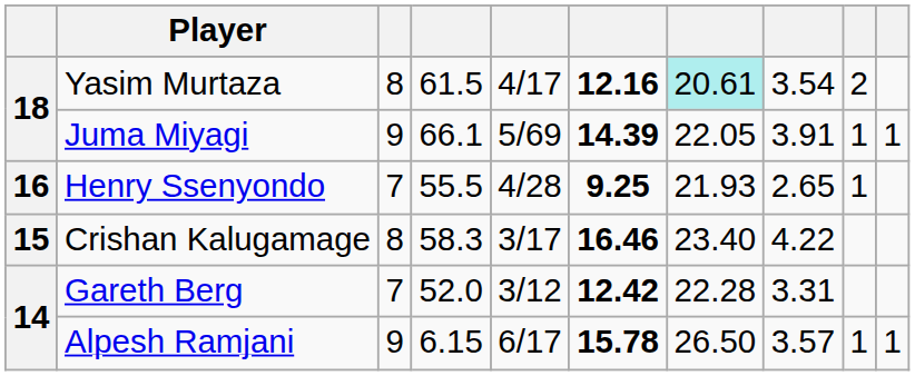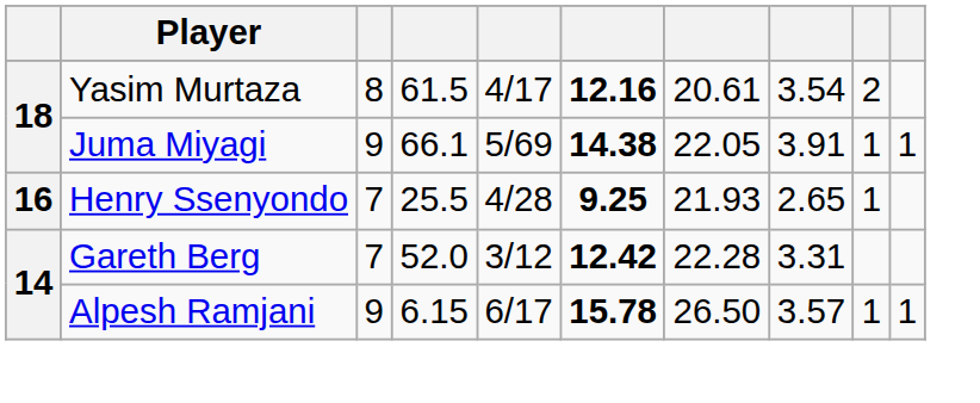 <table class="wikitable sortable">
 <tr>
 <th scope=col><a href='#'></a></th>
 <th scope=col>Player</th>
 <th scope=col><a href='#'></a></th>
 <th scope=col><a href='#'></a></th>
 <th scope=col></th>
 <th scope=col><a href='#'></a></th>
 <th scope=col><a href='#'></a></th>
 <th scope=col><a href='#'></a></th>
 <th scope=col></th>
 <th scope=col><a href='#'></a></th>
 </tr>
 <tr>
 <th rowspan=2>18</th>
 <td> Yasim Murtaza</td>
 <td>8</td>
 <td>61.5</td>
 <td>4/17</td>
 <td align=center><strong>12.16</strong></td>
-<td style="background: paleturquoise;">20.61</td>
+<td>20.61</td>
 <td>3.54</td>
 <td>2</td>
 <td></td>
 </tr>
 <tr>
 <td> <a href='#'>Juma Miyagi</a></td>
 <td>9</td>
 <td>66.1</td>
 <td>5/69</td>
-<td align=center><strong>14.39</strong></td>
+<td align=center><strong>14.38</strong></td>
 <td>22.05</td>
 <td>3.91</td>
 <td>1</td>
 <td>1</td>
 </tr>
 <tr>
 <th>16</th>
 <td> <a href='#'>Henry Ssenyondo</a></td>
 <td>7</td>
-<td>55.5</td>
+<td>25.5</td>
 <td>4/28</td>
 <td align=center><strong>9.25</strong></td>
 <td>21.93</td>
 <td>2.65</td>
 <td>1</td>
-<td></td>
-</tr>
-<tr>
-<th>15</th>
-<td> Crishan Kalugamage</td>
-<td>8</td>
-<td>58.3</td>
-<td>3/17</td>
-<td align=center><strong>16.46</strong></td>
-<td>23.40</td>
-<td>4.22</td>
-<td></td>
 <td></td>
 </tr>
 <tr>
 <th rowspan=2>14</th>
 <td> <a href='#'>Gareth Berg</a></td>
 <td>7</td>
 <td>52.0</td>
 <td>3/12</td>
 <td align=center><strong>12.42</strong></td>
 <td>22.28</td>
 <td>3.31</td>
 <td></td>
 <td></td>
 </tr>
 <tr>
 <td> <a href='#'>Alpesh Ramjani</a></td>
 <td>9</td>
 <td>6.15</td>
 <td>6/17</td>
 <td align=center><strong>15.78</strong></td>
 <td>26.50</td>
 <td>3.57</td>
 <td>1</td>
 <td>1</td>
 </tr>
 </table>
